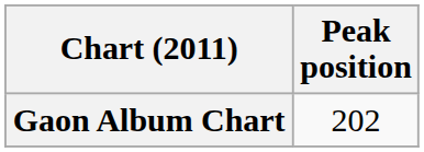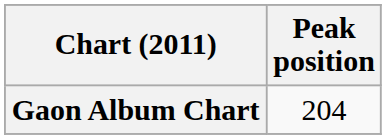 <table class="wikitable plainrowheaders sortable" style="text-align:center;" border="1">
 <tr>
 <th scope="col">Chart (2011)</th>
 <th scope="col">Peak<br>position</th>
 </tr>
 <tr>
 <th scope="row">Gaon Album Chart</th>
-<td>202</td>
+<td>204</td>
 </tr>
 </table>
